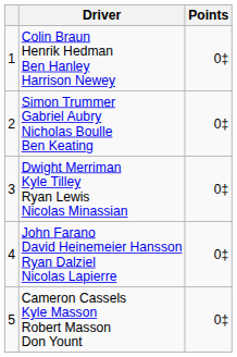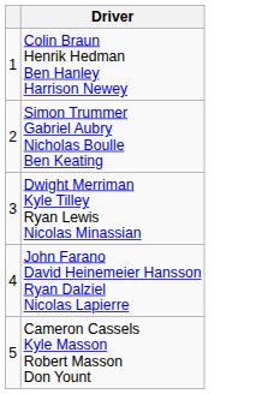 <table class="wikitable" style="font-size: 95%;">
 <tr>
 <th scope="col"></th>
 <th scope="col">Driver</th>
-<th scope="col">Points</th>
 </tr>
 <tr>
 <td align=center>1</td>
 <td> <a href='#'>Colin Braun</a><br> Henrik Hedman<br> <a href='#'>Ben Hanley</a><br> <a href='#'>Harrison Newey</a></td>
-<td align=right>0‡</td>
 </tr>
 <tr>
 <td align=center>2</td>
 <td> <a href='#'>Simon Trummer</a><br> <a href='#'>Gabriel Aubry</a><br> <a href='#'>Nicholas Boulle</a><br> <a href='#'>Ben Keating</a></td>
-<td align=right>0‡</td>
 </tr>
 <tr>
 <td align=center>3</td>
 <td> <a href='#'>Dwight Merriman</a><br> <a href='#'>Kyle Tilley</a><br> Ryan Lewis<br> <a href='#'>Nicolas Minassian</a></td>
-<td align=right>0‡</td>
 </tr>
 <tr>
 <td align=center>4</td>
 <td> <a href='#'>John Farano</a><br> <a href='#'>David Heinemeier Hansson</a><br> <a href='#'>Ryan Dalziel</a><br> <a href='#'>Nicolas Lapierre</a></td>
-<td align=right>0‡</td>
 </tr>
 <tr>
 <td align=center>5</td>
 <td> Cameron Cassels<br> <a href='#'>Kyle Masson</a><br> Robert Masson<br> Don Yount</td>
-<td align=right>0‡</td>
 </tr>
 </table>
